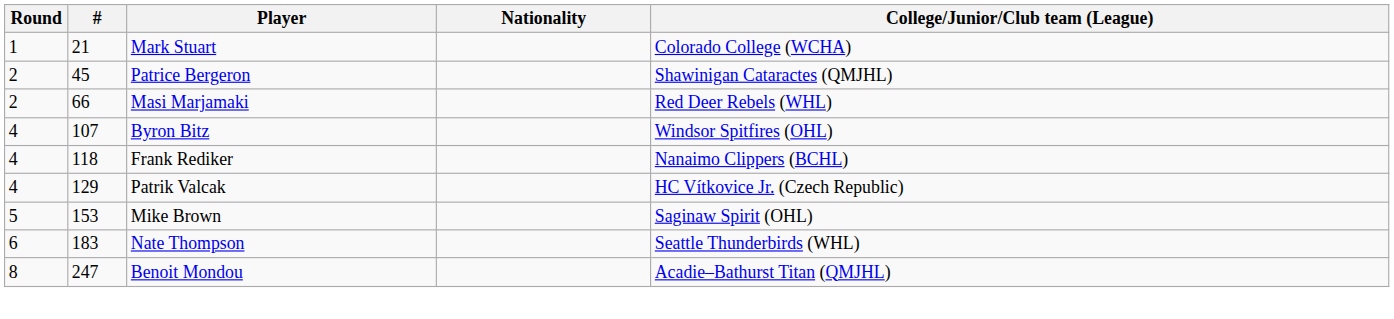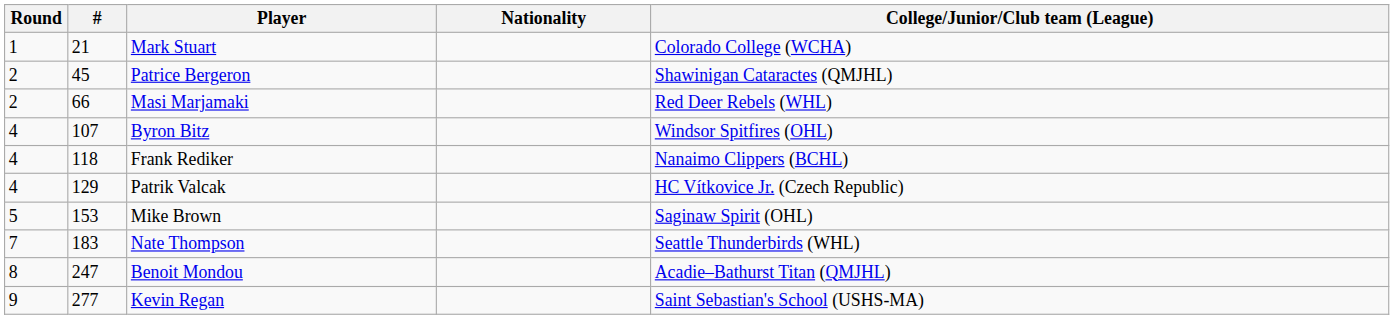 <table class="wikitable">
 <tr align="center">
 <th bgcolor="#DDDDFF" width="4.0%">Round</th>
 <th bgcolor="#DDDDFF" width="4.0%">#</th>
 <th bgcolor="#DDDDFF" width="21.0%">Player</th>
 <th bgcolor="#DDDDFF" width="14.5%">Nationality</th>
 <th bgcolor="#DDDDFF" width="50.0%">College/Junior/Club team (League)</th>
 </tr>
 <tr>
 <td>1</td>
 <td>21</td>
 <td><a href='#'>Mark Stuart</a></td>
 <td></td>
 <td><a href='#'>Colorado College</a> (<a href='#'>WCHA</a>)</td>
 </tr>
 <tr>
 <td>2</td>
 <td>45</td>
 <td><a href='#'>Patrice Bergeron</a></td>
 <td></td>
 <td><a href='#'>Shawinigan Cataractes</a> (QMJHL)</td>
 </tr>
 <tr>
 <td>2</td>
 <td>66</td>
 <td><a href='#'>Masi Marjamaki</a></td>
 <td></td>
 <td><a href='#'>Red Deer Rebels</a> (<a href='#'>WHL</a>)</td>
 </tr>
 <tr>
 <td>4</td>
 <td>107</td>
 <td><a href='#'>Byron Bitz</a></td>
 <td></td>
 <td><a href='#'>Windsor Spitfires</a> (<a href='#'>OHL</a>)</td>
 </tr>
 <tr>
 <td>4</td>
 <td>118</td>
 <td>Frank Rediker</td>
 <td></td>
 <td><a href='#'>Nanaimo Clippers</a> (<a href='#'>BCHL</a>)</td>
 </tr>
 <tr>
 <td>4</td>
 <td>129</td>
 <td>Patrik Valcak</td>
 <td></td>
 <td><a href='#'>HC Vítkovice Jr.</a> (Czech Republic)</td>
 </tr>
 <tr>
 <td>5</td>
 <td>153</td>
 <td>Mike Brown</td>
 <td></td>
 <td><a href='#'>Saginaw Spirit</a> (OHL)</td>
 </tr>
 <tr>
-<td>6</td>
+<td>7</td>
 <td>183</td>
 <td><a href='#'>Nate Thompson</a></td>
 <td></td>
 <td><a href='#'>Seattle Thunderbirds</a> (WHL)</td>
 </tr>
 <tr>
 <td>8</td>
 <td>247</td>
 <td><a href='#'>Benoit Mondou</a></td>
 <td></td>
 <td><a href='#'>Acadie–Bathurst Titan</a> (<a href='#'>QMJHL</a>)</td>
 </tr>
+<tr>
+<td>9</td>
+<td>277</td>
+<td><a href='#'>Kevin Regan</a></td>
+<td></td>
+<td><a href='#'>Saint Sebastian's School</a> (USHS-MA)</td>
+</tr>
 </table>
